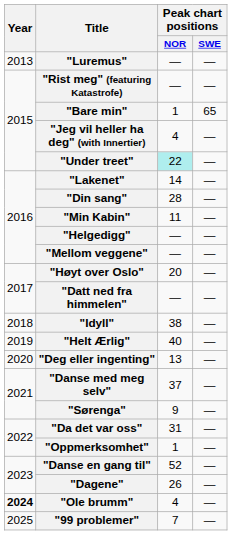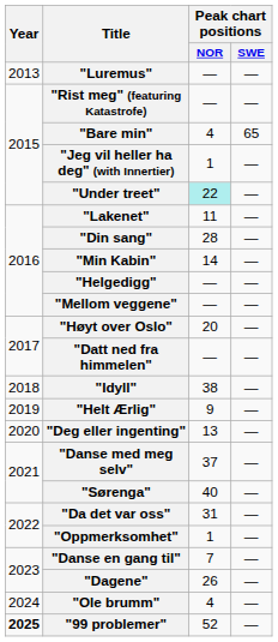 <table class="wikitable plainrowheaders" style="text-align:center;">
 <tr>
 <th scope="col" rowspan="2" style="width:1em;">Year</th>
 <th scope="col" rowspan="2" style="width:10em;">Title</th>
 <th scope="col" colspan="2">Peak chart positions</th>
 </tr>
 <tr>
 <th scope="col" style="width:3em;font-size:85%;"><a href='#'>NOR</a><br></th>
 <th scope="col" style="width:3em;font-size:85%;"><a href='#'>SWE</a><br></th>
 </tr>
 <tr>
 <td>2013</td>
 <th scope="row">"Luremus"</th>
 <td>—</td>
 <td>—</td>
 </tr>
 <tr>
 <td rowspan="4">2015</td>
 <th scope="row">"Rist meg" <small>(featuring Katastrofe)</small></th>
 <td>—</td>
 <td>—</td>
 </tr>
 <tr>
 <th scope="row">"Bare min"</th>
-<td>1</td>
+<td>4</td>
 <td>65</td>
 </tr>
 <tr>
 <th scope="row">"Jeg vil heller ha deg" <small>(with Innertier)</small></th>
-<td>4</td>
+<td>1</td>
 <td>—</td>
 </tr>
 <tr>
 <th scope="row">"Under treet"</th>
 <td style="background: paleturquoise;">22</td>
 <td>—</td>
 </tr>
 <tr>
 <td rowspan="5">2016</td>
 <th scope="row">"Lakenet"</th>
-<td>14</td>
+<td>11</td>
 <td>—</td>
 </tr>
 <tr>
 <th scope="row">"Din sang"</th>
 <td>28</td>
 <td>—</td>
 </tr>
 <tr>
 <th scope="row">"Min Kabin"</th>
-<td>11</td>
+<td>14</td>
 <td>—</td>
 </tr>
 <tr>
 <th scope="row">"Helgedigg"</th>
 <td>—</td>
 <td>—</td>
 </tr>
 <tr>
 <th scope="row">"Mellom veggene"</th>
 <td>—</td>
 <td>—</td>
 </tr>
 <tr>
 <td rowspan="2">2017</td>
 <th scope="row">"Høyt over Oslo"<br></th>
 <td>20<br></td>
 <td>—</td>
 </tr>
 <tr>
 <th scope="row">"Datt ned fra himmelen"<br></th>
 <td>—</td>
 <td>—</td>
 </tr>
 <tr>
 <td>2018</td>
 <th scope="row">"Idyll"<br></th>
 <td>38<br></td>
 <td>—</td>
 </tr>
 <tr>
 <td>2019</td>
 <th scope="row">"Helt Ærlig"<br></th>
-<td>40<br></td>
+<td>9<br></td>
 <td>—</td>
 </tr>
 <tr>
 <td>2020</td>
 <th scope="row">"Deg eller ingenting"<br></th>
 <td>13<br></td>
 <td>—</td>
 </tr>
 <tr>
 <td rowspan="2">2021</td>
 <th scope="row">"Danse med meg selv"</th>
 <td>37<br></td>
 <td>—</td>
 </tr>
 <tr>
 <th scope="row">"Sørenga"<br></th>
-<td>9<br></td>
+<td>40<br></td>
 <td>—</td>
 </tr>
 <tr>
 <td rowspan="2">2022</td>
 <th scope="row">"Da det var oss"</th>
 <td>31<br></td>
 <td>—</td>
 </tr>
 <tr>
 <th scope="row">"Oppmerksomhet"<br></th>
 <td>1<br></td>
 <td>—</td>
 </tr>
 <tr>
 <td rowspan="2">2023</td>
 <th scope="row">"Danse en gang til"<br></th>
-<td>52<br></td>
+<td>7<br></td>
 <td>—</td>
 </tr>
 <tr>
 <th scope="row">"Dagene"</th>
 <td>26<br></td>
 <td>—</td>
 </tr>
 <tr>
-<td><strong>2024</strong></td>
+<td>2024</td>
 <th scope="row">"Ole brumm"<br></th>
 <td>4</td>
 <td>—</td>
 </tr>
 <tr>
-<td>2025</td>
+<td><strong>2025</strong></td>
 <th scope="row">"99 problemer"</th>
-<td>7<br></td>
+<td>52<br></td>
 <td>—</td>
 </tr>
 </table>
